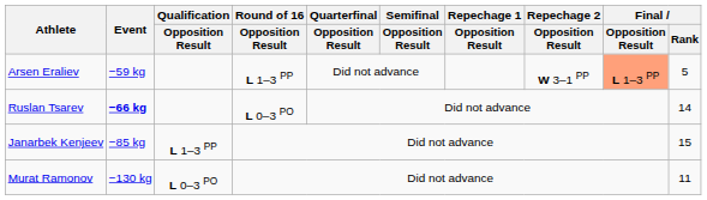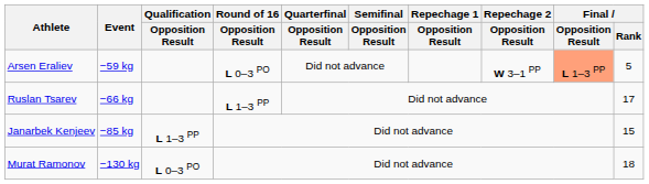 <table class="wikitable" style="font-size:90%">
 <tr>
 <th rowspan=2>Athlete</th>
 <th rowspan=2>Event</th>
 <th>Qualification</th>
 <th>Round of 16</th>
 <th>Quarterfinal</th>
 <th>Semifinal</th>
 <th>Repechage 1</th>
 <th>Repechage 2</th>
 <th colspan=2>Final / </th>
 </tr>
 <tr style="font-size: 95%">
 <th>Opposition<br>Result</th>
 <th>Opposition<br>Result</th>
 <th>Opposition<br>Result</th>
 <th>Opposition<br>Result</th>
 <th>Opposition<br>Result</th>
 <th>Opposition<br>Result</th>
 <th>Opposition<br>Result</th>
 <th>Rank</th>
 </tr>
 <tr align=center>
 <td align=left><a href='#'>Arsen Eraliev</a></td>
 <td align=left><a href='#'>−59 kg</a></td>
 <td></td>
-<td><br><strong>L</strong> 1–3 <sup>PP</sup></td>
+<td><br><strong>L</strong> 0–3 <sup>PO</sup></td>
 <td colspan=2>Did not advance</td>
 <td></td>
 <td><br><strong>W</strong> 3–1 <sup>PP</sup></td>
 <td style="background: lightsalmon;"><br><strong>L</strong> 1–3 <sup>PP</sup></td>
 <td>5</td>
 </tr>
 <tr align=center>
 <td align=left><a href='#'>Ruslan Tsarev</a></td>
-<td align=left><strong><a href='#'>−66 kg</a></strong></td>
+<td align=left><a href='#'>−66 kg</a></td>
 <td></td>
-<td><br><strong>L</strong> 0–3 <sup>PO</sup></td>
+<td><br><strong>L</strong> 1–3 <sup>PP</sup></td>
 <td colspan=5>Did not advance</td>
-<td>14</td>
+<td>17</td>
 </tr>
 <tr align=center>
 <td align=left><a href='#'>Janarbek Kenjeev</a></td>
 <td align=left><a href='#'>−85 kg</a></td>
 <td><br><strong>L</strong> 1–3 <sup>PP</sup></td>
 <td colspan=6>Did not advance</td>
 <td>15</td>
 </tr>
 <tr align=center>
 <td align=left><a href='#'>Murat Ramonov</a></td>
 <td align=left><a href='#'>−130 kg</a></td>
 <td><br><strong>L</strong> 0–3 <sup>PO</sup></td>
 <td colspan=6>Did not advance</td>
-<td>11</td>
+<td>18</td>
 </tr>
 </table>
